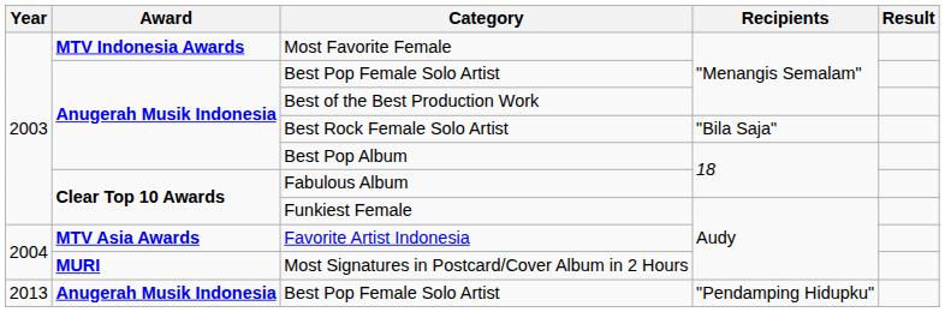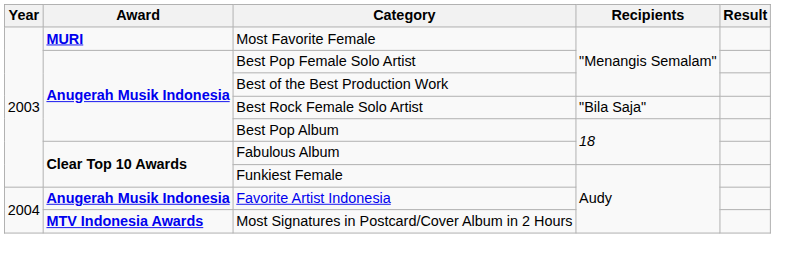 <table class="wikitable">
 <tr>
 <th scope="col">Year</th>
 <th scope="col">Award</th>
 <th scope="col">Category</th>
 <th scope="col">Recipients</th>
 <th scope="col">Result</th>
 </tr>
 <tr>
 <td rowspan= "7">2003</td>
-<td><strong><a href='#'>MTV Indonesia Awards</a></strong></td>
+<td><strong><a href='#'>MURI</a></strong></td>
 <td>Most Favorite Female</td>
 <td rowspan= "3">"Menangis Semalam"</td>
 <td></td>
 </tr>
 <tr>
 <td rowspan= "4"><strong><a href='#'>Anugerah Musik Indonesia</a></strong></td>
 <td>Best Pop Female Solo Artist</td>
 <td></td>
 </tr>
 <tr>
 <td>Best of the Best Production Work</td>
 <td></td>
 </tr>
 <tr>
 <td>Best Rock Female Solo Artist</td>
 <td>"Bila Saja"</td>
 <td></td>
 </tr>
 <tr>
 <td>Best Pop Album</td>
 <td rowspan= "2"><em>18</em></td>
 <td></td>
 </tr>
 <tr>
 <td rowspan= "2"><strong>Clear Top 10 Awards</strong></td>
 <td>Fabulous Album</td>
 <td></td>
 </tr>
 <tr>
 <td>Funkiest Female</td>
 <td rowspan= "3">Audy</td>
 <td></td>
 </tr>
 <tr>
 <td rowspan= "2">2004</td>
-<td><strong><a href='#'>MTV Asia Awards</a></strong></td>
+<td><strong><a href='#'>Anugerah Musik Indonesia</a></strong></td>
 <td><a href='#'>Favorite Artist Indonesia</a></td>
 <td></td>
 </tr>
 <tr>
-<td><strong><a href='#'>MURI</a></strong></td>
+<td><strong><a href='#'>MTV Indonesia Awards</a></strong></td>
 <td>Most Signatures in Postcard/Cover Album in 2 Hours</td>
 <td></td>
 </tr>
-<tr>
-<td>2013</td>
-<td><strong><a href='#'>Anugerah Musik Indonesia</a></strong></td>
-<td>Best Pop Female Solo Artist</td>
-<td>"Pendamping Hidupku"</td>
-<td></td>
-</tr>
 </table>
